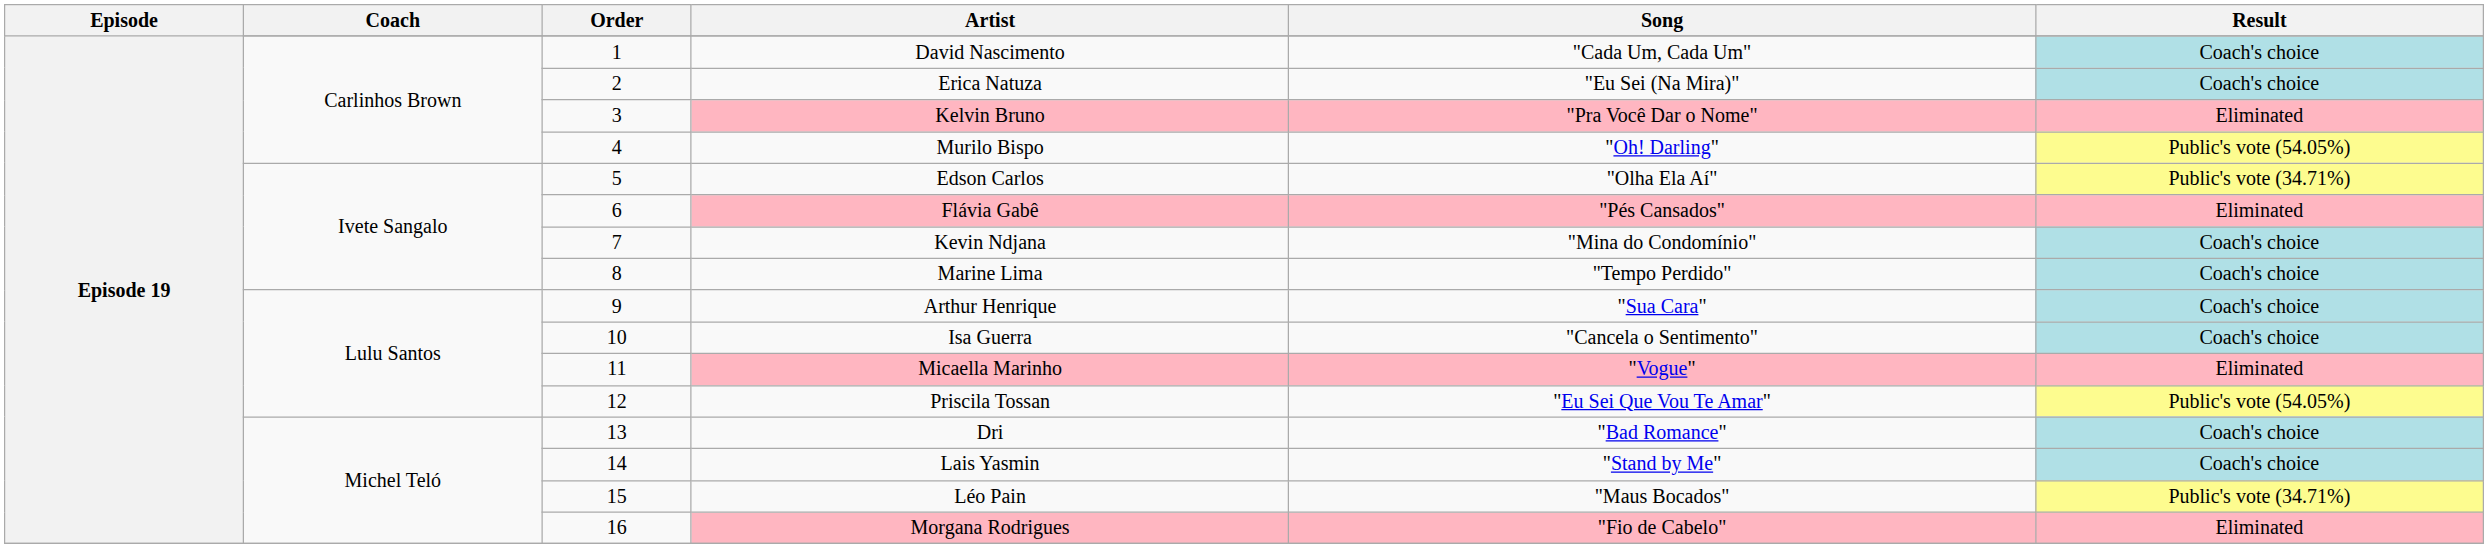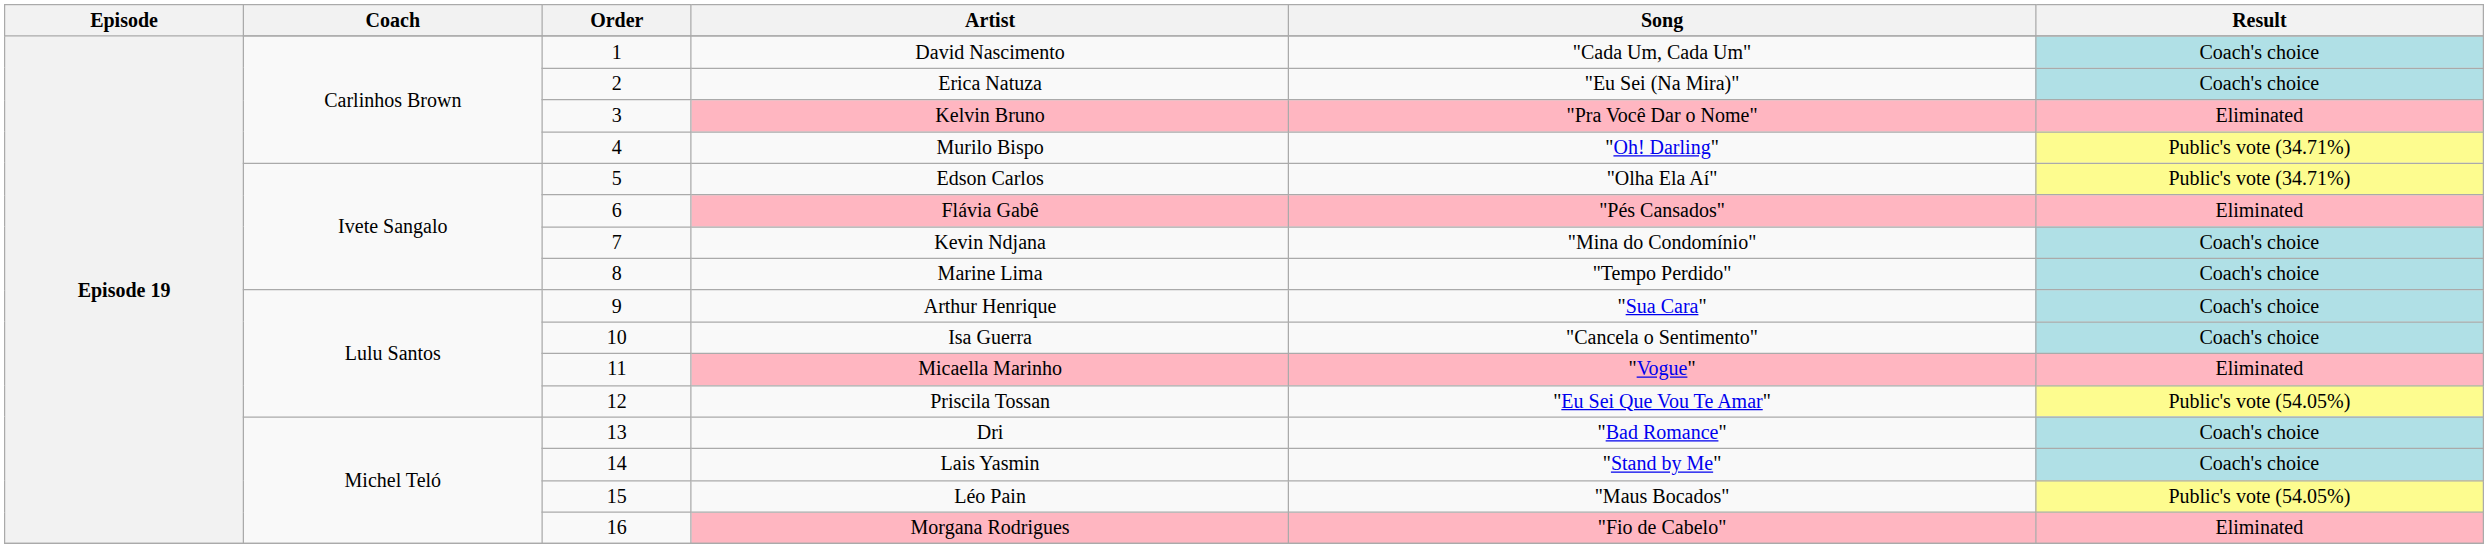 <table class="wikitable" style="text-align:center; width:100%;">
 <tr>
 <th scope="col" width="08%">Episode</th>
 <th scope="col" width="10%">Coach</th>
 <th scope="col" width="05%">Order</th>
 <th scope="col" width="20%">Artist</th>
 <th scope="col" width="25%">Song</th>
 <th scope="col" width="15%">Result</th>
 </tr>
 <tr>
 <th scope="col" rowspan=17>Episode 19<br></th>
 </tr>
 <tr>
 <td rowspan=4>Carlinhos Brown</td>
 <td>1</td>
 <td>David Nascimento</td>
 <td>"Cada Um, Cada Um"</td>
 <td bgcolor=B0E0E6>Coach's choice</td>
 </tr>
 <tr>
 <td>2</td>
 <td>Erica Natuza</td>
 <td>"Eu Sei (Na Mira)"</td>
 <td bgcolor=B0E0E6>Coach's choice</td>
 </tr>
 <tr>
 <td>3</td>
 <td bgcolor=FFB6C1>Kelvin Bruno</td>
 <td bgcolor=FFB6C1>"Pra Você Dar o Nome"</td>
 <td bgcolor=FFB6C1>Eliminated</td>
 </tr>
 <tr>
 <td>4</td>
 <td>Murilo Bispo</td>
 <td>"<a href='#'>Oh! Darling</a>"</td>
-<td bgcolor=FDFC8F>Public's vote (54.05%)</td>
+<td bgcolor=FDFC8F>Public's vote (34.71%)</td>
 </tr>
 <tr>
 <td rowspan=4>Ivete Sangalo</td>
 <td>5</td>
 <td>Edson Carlos</td>
 <td>"Olha Ela Aí"</td>
 <td bgcolor=FDFC8F>Public's vote (34.71%)</td>
 </tr>
 <tr>
 <td>6</td>
 <td bgcolor=FFB6C1>Flávia Gabê</td>
 <td bgcolor=FFB6C1>"Pés Cansados"</td>
 <td bgcolor=FFB6C1>Eliminated</td>
 </tr>
 <tr>
 <td>7</td>
 <td>Kevin Ndjana</td>
 <td>"Mina do Condomínio"</td>
 <td bgcolor=B0E0E6>Coach's choice</td>
 </tr>
 <tr>
 <td>8</td>
 <td>Marine Lima</td>
 <td>"Tempo Perdido"</td>
 <td bgcolor=B0E0E6>Coach's choice</td>
 </tr>
 <tr>
 <td rowspan=4>Lulu Santos</td>
 <td>9</td>
 <td>Arthur Henrique</td>
 <td>"<a href='#'>Sua Cara</a>"</td>
 <td bgcolor=B0E0E6>Coach's choice</td>
 </tr>
 <tr>
 <td>10</td>
 <td>Isa Guerra</td>
 <td>"Cancela o Sentimento"</td>
 <td bgcolor=B0E0E6>Coach's choice</td>
 </tr>
 <tr>
 <td>11</td>
 <td bgcolor=FFB6C1>Micaella Marinho</td>
 <td bgcolor=FFB6C1>"<a href='#'>Vogue</a>"</td>
 <td bgcolor=FFB6C1>Eliminated</td>
 </tr>
 <tr>
 <td>12</td>
 <td>Priscila Tossan</td>
 <td>"<a href='#'>Eu Sei Que Vou Te Amar</a>"</td>
 <td bgcolor=FDFC8F>Public's vote (54.05%)</td>
 </tr>
 <tr>
 <td rowspan=4>Michel Teló</td>
 <td>13</td>
 <td>Dri</td>
 <td>"<a href='#'>Bad Romance</a>"</td>
 <td bgcolor=B0E0E6>Coach's choice</td>
 </tr>
 <tr>
 <td>14</td>
 <td>Lais Yasmin</td>
 <td>"<a href='#'>Stand by Me</a>"</td>
 <td bgcolor=B0E0E6>Coach's choice</td>
 </tr>
 <tr>
 <td>15</td>
 <td>Léo Pain</td>
 <td>"Maus Bocados"</td>
-<td bgcolor=FDFC8F>Public's vote (34.71%)</td>
+<td bgcolor=FDFC8F>Public's vote (54.05%)</td>
 </tr>
 <tr>
 <td>16</td>
 <td bgcolor=FFB6C1>Morgana Rodrigues</td>
 <td bgcolor=FFB6C1>"Fio de Cabelo"</td>
 <td bgcolor=FFB6C1>Eliminated</td>
 </tr>
 <tr>
 </tr>
 </table>
